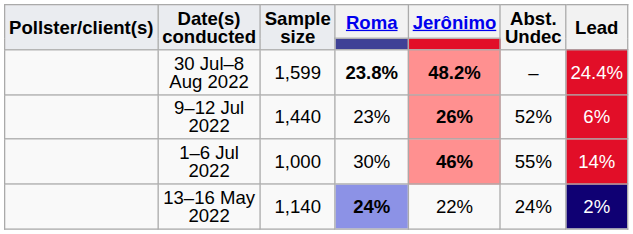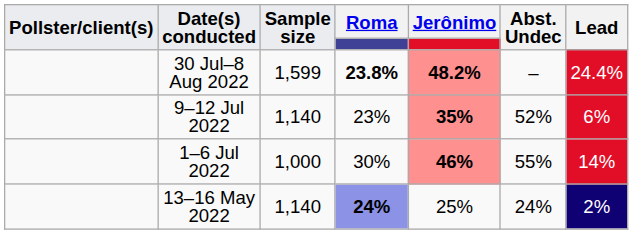 <table class="wikitable sortable" style="text-align:center;font-size:90%;line-height:14px;">
 <tr>
 <td rowspan="2" class="unsortable" style="width:50px;background:#eaecf0;"><strong>Pollster/client(s)</strong></td>
 <td rowspan="2" class="unsortable" style="width:50px;background:#eaecf0;"><strong>Date(s)<br>conducted</strong></td>
 <td rowspan="2" class="unsortable" style="width:50px;background:#eaecf0;"><strong>Sample<br>size</strong></td>
 <th class="unsortable" style="width:50px;"><strong><a href='#'>Roma</a></strong><br></th>
 <th class="unsortable" style="width:50px;"><a href='#'>Jerônimo</a><br></th>
 <th rowspan="2">Abst. <br>Undec</th>
 <th rowspan="2" data-sort-type="number">Lead</th>
 </tr>
 <tr>
 <th class="sortable" data-sort-type="number" style="background:#3F4196;"></th>
 <th class="sortable" data-sort-type="number" style="background:#e20e28;"></th>
 </tr>
 <tr>
 <td></td>
 <td>30 Jul–8 Aug 2022</td>
 <td>1,599</td>
 <td><strong>23.8%</strong></td>
 <td style="background:#ff9090"><strong>48.2%</strong></td>
 <td>–</td>
 <td style="background:#e20e28;color:#FFFFFF">24.4%</td>
 </tr>
 <tr>
 <td></td>
 <td>9–12 Jul 2022</td>
-<td>1,440</td>
+<td>1,140</td>
 <td>23%</td>
-<td style="background:#ff9090"><strong>26%</strong></td>
+<td style="background:#ff9090"><strong>35%</strong></td>
 <td>52%</td>
 <td style="background:#e20e28;color:#FFFFFF">6%</td>
 </tr>
 <tr>
 <td></td>
 <td>1–6 Jul 2022</td>
 <td>1,000</td>
 <td>30%</td>
 <td style="background:#ff9090"><strong>46%</strong></td>
 <td>55%</td>
 <td style="background:#e20e28;color:#FFFFFF">14%</td>
 </tr>
 <tr>
 <td></td>
 <td>13–16 May 2022</td>
 <td>1,140</td>
 <td style="background:#8c92e6"><strong>24%</strong></td>
-<td>22%</td>
+<td>25%</td>
 <td>24%</td>
 <td style="background:#0F0073;color:#FFFFFF">2%</td>
 </tr>
 </table>
